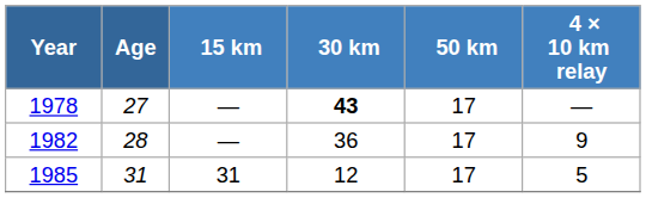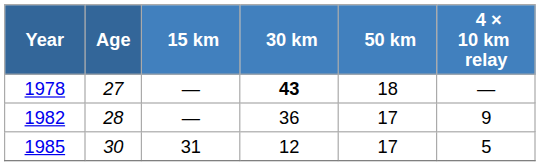 <table class="wikitable" style="font-size:95%; text-align:center; border:grey solid 1px; border-collapse:collapse; background:#ffffff;">
 <tr>
 <th style="background-color:#369; color:white; width:60px;"> Year </th>
 <th style="background-color:#369; color:white; width:40px;"> Age </th>
 <th style="background-color:#4180be; color:white; width:75px;"> 15 km</th>
 <th style="background-color:#4180be; color:white; width:75px;"> 30 km</th>
 <th style="background-color:#4180be; color:white; width:75px;"> 50 km</th>
 <th style="background-color:#4180be; color:white; width:75px;"> 4 × 10 km <br> relay </th>
 </tr>
 <tr>
 <td><a href='#'>1978</a></td>
 <td><em>27</em></td>
 <td>—</td>
 <td><strong>43</strong></td>
-<td>17</td>
+<td>18</td>
 <td>—</td>
 </tr>
 <tr>
 <td><a href='#'>1982</a></td>
 <td><em>28</em></td>
 <td>—</td>
 <td>36</td>
 <td>17</td>
 <td>9</td>
 </tr>
 <tr>
 <td><a href='#'>1985</a></td>
-<td><em>31</em></td>
+<td><em>30</em></td>
 <td>31</td>
 <td>12</td>
 <td>17</td>
 <td>5</td>
 </tr>
 <tr>
 </tr>
 </table>
